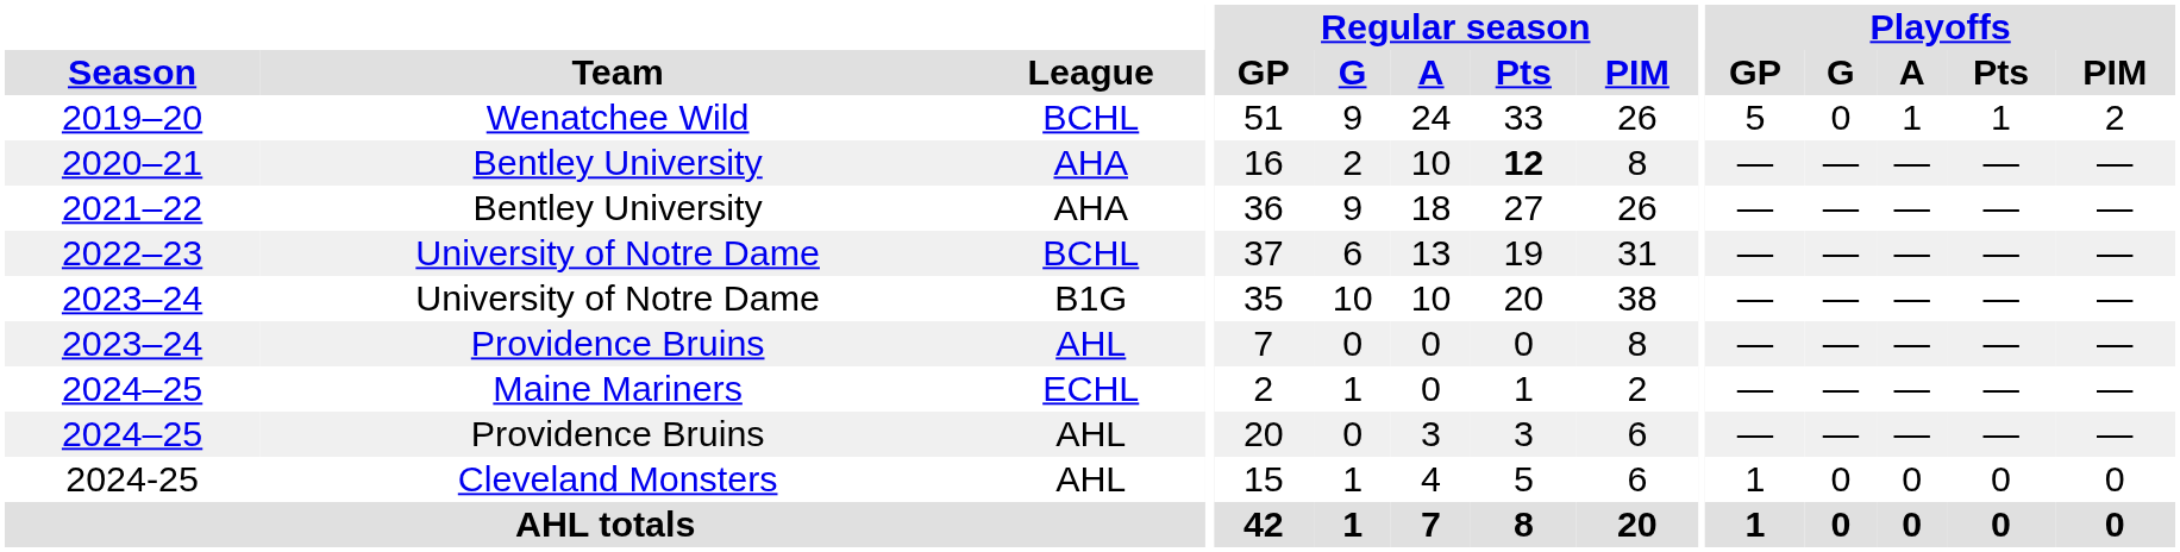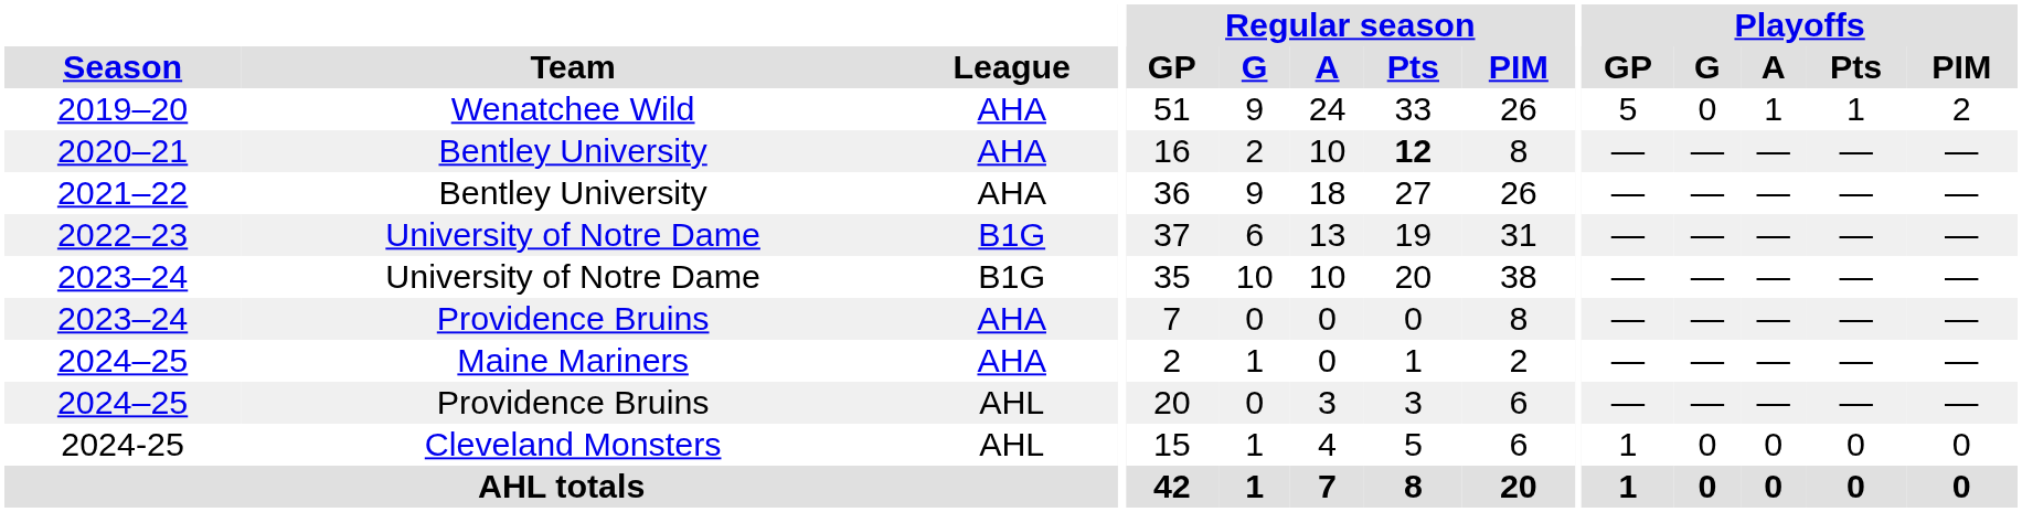 <table border="0" cellpadding="1" cellspacing="0" style="text-align:center; width:60em;">
 <tr bgcolor="#e0e0e0">
 <th colspan="3" bgcolor="#ffffff"></th>
 <th rowspan="103" bgcolor="#ffffff"></th>
 <th colspan="5"><a href='#'>Regular season</a></th>
 <th rowspan="103" bgcolor="#ffffff"></th>
 <th colspan="5"><a href='#'>Playoffs</a></th>
 </tr>
 <tr bgcolor="#e0e0e0">
 <th><a href='#'>Season</a></th>
 <th>Team</th>
 <th>League</th>
 <th>GP</th>
 <th><a href='#'>G</a></th>
 <th><a href='#'>A</a></th>
 <th><a href='#'>Pts</a></th>
 <th><a href='#'>PIM</a></th>
 <th>GP</th>
 <th>G</th>
 <th>A</th>
 <th>Pts</th>
 <th>PIM</th>
 </tr>
 <tr>
 <td><a href='#'>2019–20</a></td>
 <td><a href='#'>Wenatchee Wild</a></td>
-<td><a href='#'>BCHL</a></td>
+<td><a href='#'>AHA</a></td>
 <td>51</td>
 <td>9</td>
 <td>24</td>
 <td>33</td>
 <td>26</td>
 <td>5</td>
 <td>0</td>
 <td>1</td>
 <td>1</td>
 <td>2</td>
 </tr>
 <tr bgcolor="#f0f0f0">
 <td><a href='#'>2020–21</a></td>
 <td><a href='#'>Bentley University</a></td>
 <td><a href='#'>AHA</a></td>
 <td>16</td>
 <td>2</td>
 <td>10</td>
 <td><strong>12</strong></td>
 <td>8</td>
 <td>—</td>
 <td>—</td>
 <td>—</td>
 <td>—</td>
 <td>—</td>
 </tr>
 <tr>
 <td><a href='#'>2021–22</a></td>
 <td>Bentley University</td>
 <td>AHA</td>
 <td>36</td>
 <td>9</td>
 <td>18</td>
 <td>27</td>
 <td>26</td>
 <td>—</td>
 <td>—</td>
 <td>—</td>
 <td>—</td>
 <td>—</td>
 </tr>
 <tr bgcolor="#f0f0f0">
 <td><a href='#'>2022–23</a></td>
 <td><a href='#'>University of Notre Dame</a></td>
-<td><a href='#'>BCHL</a></td>
+<td><a href='#'>B1G</a></td>
 <td>37</td>
 <td>6</td>
 <td>13</td>
 <td>19</td>
 <td>31</td>
 <td>—</td>
 <td>—</td>
 <td>—</td>
 <td>—</td>
 <td>—</td>
 </tr>
 <tr>
 <td><a href='#'>2023–24</a></td>
 <td>University of Notre Dame</td>
 <td>B1G</td>
 <td>35</td>
 <td>10</td>
 <td>10</td>
 <td>20</td>
 <td>38</td>
 <td>—</td>
 <td>—</td>
 <td>—</td>
 <td>—</td>
 <td>—</td>
 </tr>
 <tr bgcolor="#f0f0f0">
 <td><a href='#'>2023–24</a></td>
 <td><a href='#'>Providence Bruins</a></td>
-<td><a href='#'>AHL</a></td>
+<td><a href='#'>AHA</a></td>
 <td>7</td>
 <td>0</td>
 <td>0</td>
 <td>0</td>
 <td>8</td>
 <td>—</td>
 <td>—</td>
 <td>—</td>
 <td>—</td>
 <td>—</td>
 </tr>
 <tr>
 <td><a href='#'>2024–25</a></td>
 <td><a href='#'>Maine Mariners</a></td>
-<td><a href='#'>ECHL</a></td>
+<td><a href='#'>AHA</a></td>
 <td>2</td>
 <td>1</td>
 <td>0</td>
 <td>1</td>
 <td>2</td>
 <td>—</td>
 <td>—</td>
 <td>—</td>
 <td>—</td>
 <td>—</td>
 </tr>
 <tr bgcolor="#f0f0f0">
 <td><a href='#'>2024–25</a></td>
 <td>Providence Bruins</td>
 <td>AHL</td>
 <td>20</td>
 <td>0</td>
 <td>3</td>
 <td>3</td>
 <td>6</td>
 <td>—</td>
 <td>—</td>
 <td>—</td>
 <td>—</td>
 <td>—</td>
 </tr>
 <tr>
 <td>2024-25</td>
 <td><a href='#'>Cleveland Monsters</a></td>
 <td>AHL</td>
 <td>15</td>
 <td>1</td>
 <td>4</td>
 <td>5</td>
 <td>6</td>
 <td>1</td>
 <td>0</td>
 <td>0</td>
 <td>0</td>
 <td>0</td>
 </tr>
 <tr bgcolor="#e0e0e0">
 <th colspan="3">AHL totals</th>
 <th>42</th>
 <th>1</th>
 <th>7</th>
 <th>8</th>
 <th>20</th>
 <th>1</th>
 <th>0</th>
 <th>0</th>
 <th>0</th>
 <th>0</th>
 </tr>
 </table>
